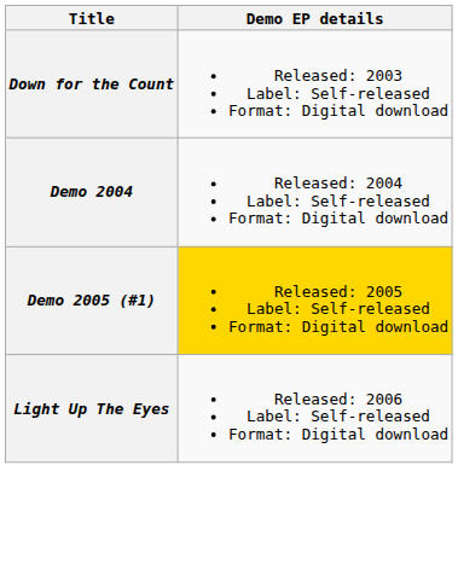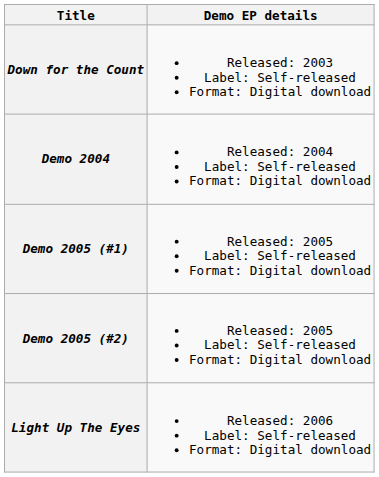 <table class="wikitable plainrowheaders" style="text-align:center;">
 <tr>
 <th scope="col">Title</th>
 <th scope="col">Demo EP details</th>
 </tr>
 <tr>
 <th scope="row"><em>Down for the Count</em></th>
 <td><br><ul><li>Released: 2003</li><li>Label: Self-released</li><li>Format: Digital download</li></ul></td>
 </tr>
 <tr>
 <th scope="row"><em>Demo 2004</em></th>
 <td><br><ul><li>Released: 2004</li><li>Label: Self-released</li><li>Format: Digital download</li></ul></td>
 </tr>
 <tr>
 <th scope="row"><em>Demo 2005 (#1)</em></th>
-<td style="background: gold;"><br><ul><li>Released: 2005</li><li>Label: Self-released</li><li>Format: Digital download</li></ul></td>
+<td><br><ul><li>Released: 2005</li><li>Label: Self-released</li><li>Format: Digital download</li></ul></td>
+</tr>
+<tr>
+<th scope="row"><em>Demo 2005 (#2)</em></th>
+<td><br><ul><li>Released: 2005</li><li>Label: Self-released</li><li>Format: Digital download</li></ul></td>
 </tr>
 <tr>
 <th scope="row"><em>Light Up The Eyes</em></th>
 <td><br><ul><li>Released: 2006</li><li>Label: Self-released</li><li>Format: Digital download</li></ul></td>
 </tr>
 </table>
